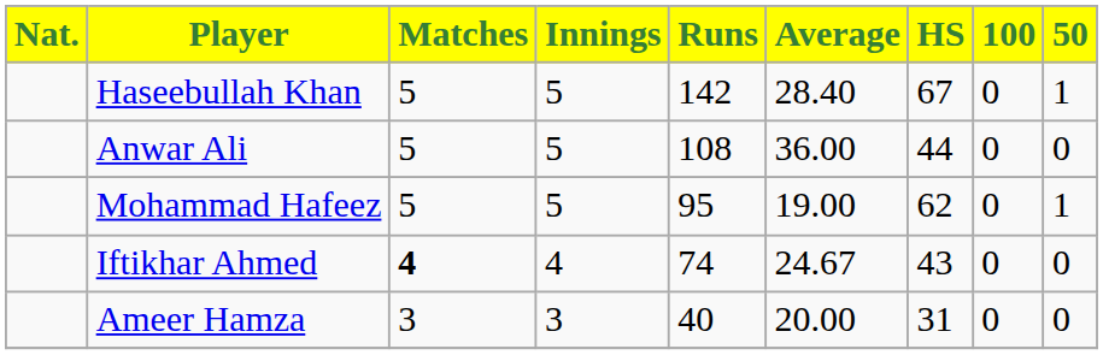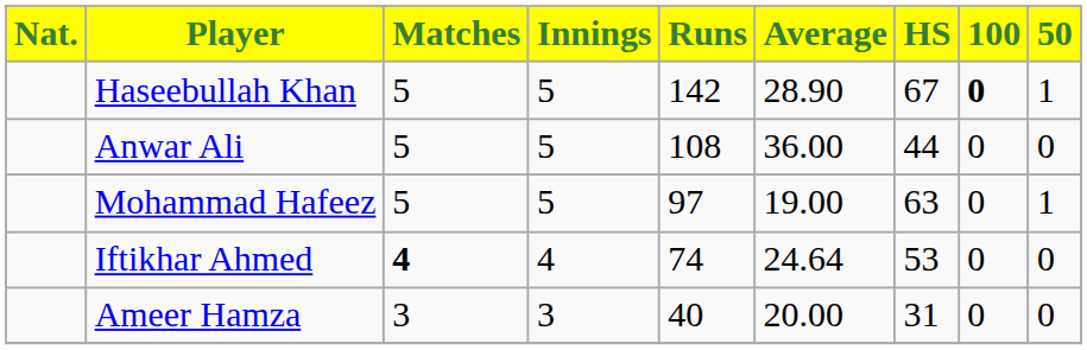 <table class="wikitable sortable" style="font-size:100%">
 <tr>
 <th style="text-align:center; background:#FFFF00; color:#357E37;">Nat.</th>
 <th style="text-align:center; background:#FFFF00; color:#357E37;">Player</th>
 <th style="text-align:center; background:#FFFF00; color:#357E37;">Matches</th>
 <th style="text-align:center; background:#FFFF00; color:#357E37;">Innings</th>
 <th style="text-align:center; background:#FFFF00; color:#357E37;">Runs</th>
 <th style="text-align:center; background:#FFFF00; color:#357E37;">Average</th>
 <th style="text-align:center; background:#FFFF00; color:#357E37;">HS</th>
 <th style="text-align:center; background:#FFFF00; color:#357E37;">100</th>
 <th style="text-align:center; background:#FFFF00; color:#357E37;">50</th>
 </tr>
 <tr>
 <td></td>
 <td><a href='#'>Haseebullah Khan</a></td>
 <td>5</td>
 <td>5</td>
 <td>142</td>
-<td>28.40</td>
+<td>28.90</td>
 <td>67</td>
-<td>0</td>
+<td><strong>0</strong></td>
 <td>1</td>
 </tr>
 <tr>
 <td></td>
 <td><a href='#'>Anwar Ali</a></td>
 <td>5</td>
 <td>5</td>
 <td>108</td>
 <td>36.00</td>
 <td>44</td>
 <td>0</td>
 <td>0</td>
 </tr>
 <tr>
 <td></td>
 <td><a href='#'>Mohammad Hafeez</a></td>
 <td>5</td>
 <td>5</td>
-<td>95</td>
+<td>97</td>
 <td>19.00</td>
-<td>62</td>
+<td>63</td>
 <td>0</td>
 <td>1</td>
 </tr>
 <tr>
 <td></td>
 <td><a href='#'>Iftikhar Ahmed</a></td>
 <td><strong>4</strong></td>
 <td>4</td>
 <td>74</td>
-<td>24.67</td>
-<td>43</td>
+<td>24.64</td>
+<td>53</td>
 <td>0</td>
 <td>0</td>
 </tr>
 <tr>
 <td></td>
 <td><a href='#'>Ameer Hamza</a></td>
 <td>3</td>
 <td>3</td>
 <td>40</td>
 <td>20.00</td>
 <td>31</td>
 <td>0</td>
 <td>0</td>
 </tr>
 <tr>
 </tr>
 </table>
